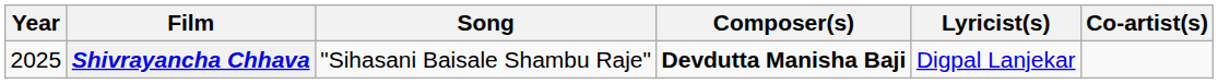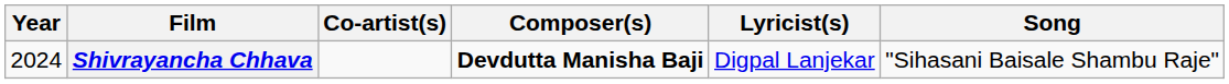 <table class="wikitable">
 <tr>
 <th>Year</th>
 <th>Film</th>
-<th>Song</th>
+<th>Co-artist(s)</th>
 <th>Composer(s)</th>
 <th>Lyricist(s)</th>
-<th>Co-artist(s)</th>
+<th>Song</th>
 </tr>
 <tr>
-<td>2025</td>
+<td>2024</td>
 <th><em><a href='#'>Shivrayancha Chhava</a></em></th>
-<td>"Sihasani Baisale Shambu Raje"</td>
+<td></td>
 <td><strong>Devdutta Manisha Baji</strong></td>
 <td><a href='#'>Digpal Lanjekar</a></td>
-<td></td>
+<td>"Sihasani Baisale Shambu Raje"</td>
 </tr>
 </table>
